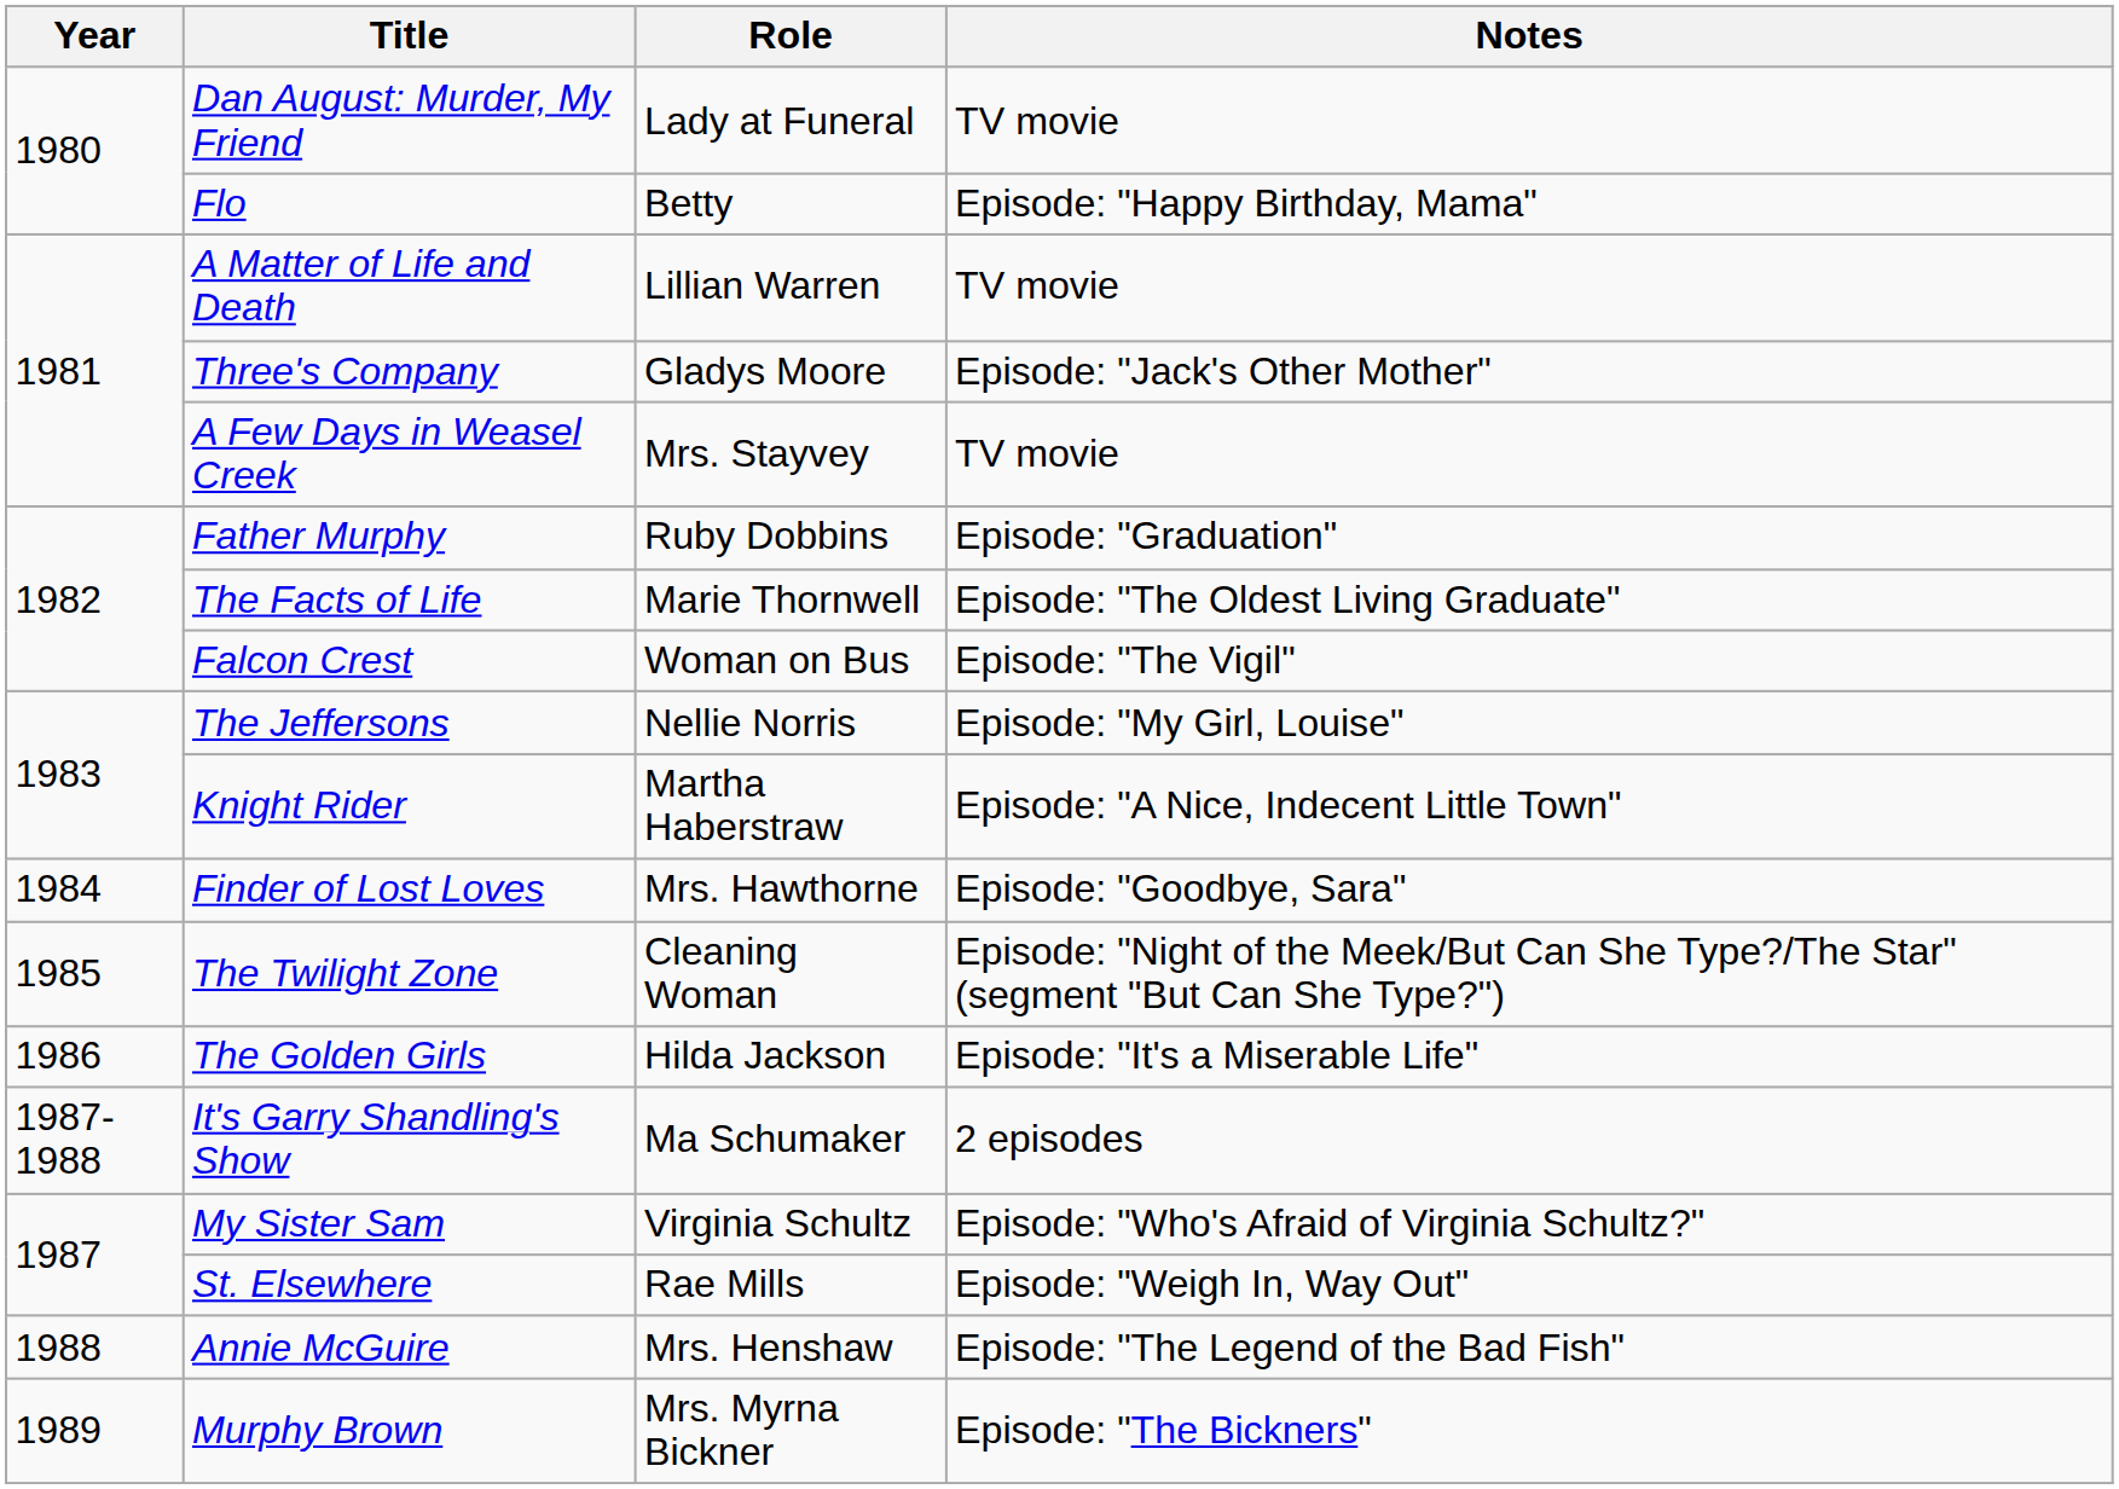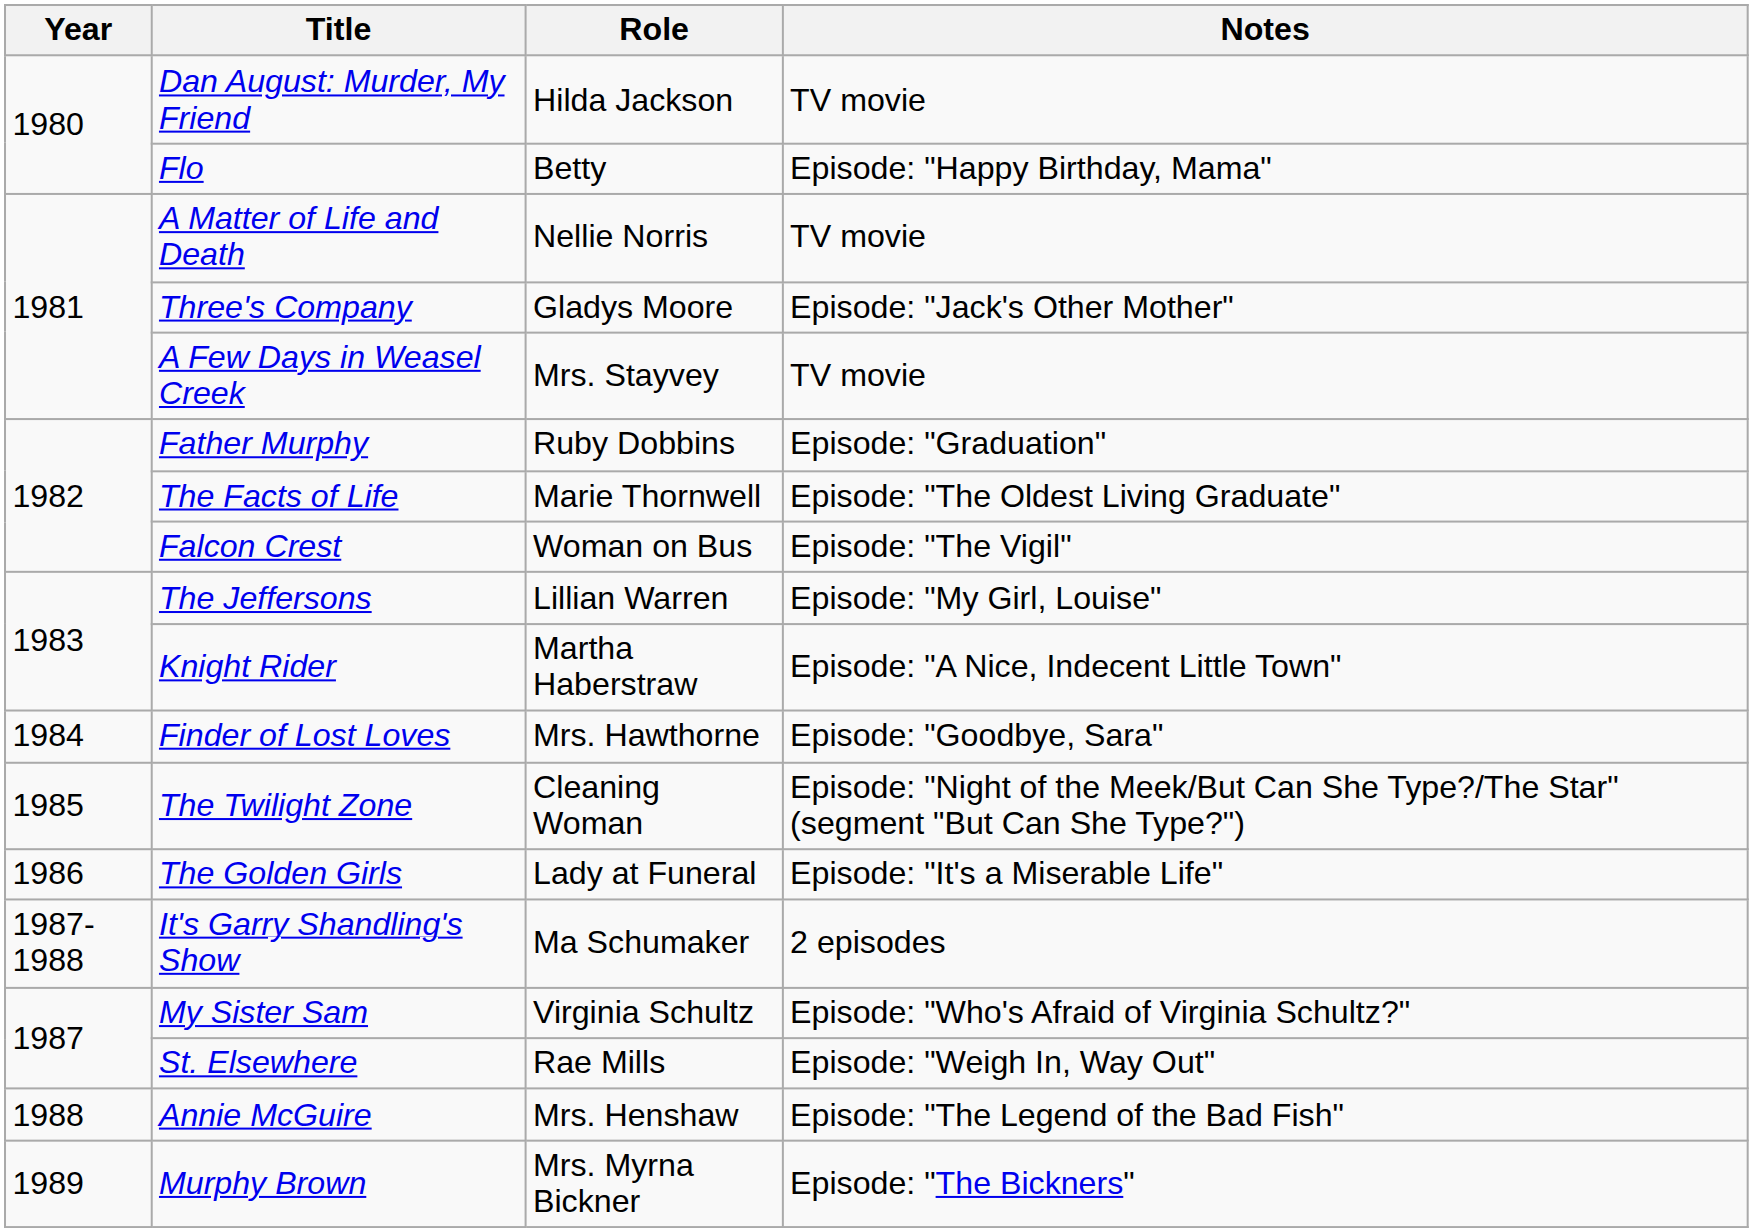 <table class="wikitable">
 <tr>
 <th>Year</th>
 <th>Title</th>
 <th>Role</th>
 <th>Notes</th>
 </tr>
 <tr>
 <td rowspan="2">1980</td>
 <td><em><a href='#'>Dan August: Murder, My Friend</a></em></td>
-<td>Lady at Funeral</td>
+<td>Hilda Jackson</td>
 <td>TV movie</td>
 </tr>
 <tr>
 <td><em><a href='#'>Flo</a></em></td>
 <td>Betty</td>
 <td>Episode: "Happy Birthday, Mama"</td>
 </tr>
 <tr>
 <td rowspan="3">1981</td>
 <td><em><a href='#'>A Matter of Life and Death</a></em></td>
-<td>Lillian Warren</td>
+<td>Nellie Norris</td>
 <td>TV movie</td>
 </tr>
 <tr>
 <td><em><a href='#'>Three's Company</a></em></td>
 <td>Gladys Moore</td>
 <td>Episode: "Jack's Other Mother"</td>
 </tr>
 <tr>
 <td><em><a href='#'>A Few Days in Weasel Creek</a></em></td>
 <td>Mrs. Stayvey</td>
 <td>TV movie</td>
 </tr>
 <tr>
 <td rowspan="3">1982</td>
 <td><em><a href='#'>Father Murphy</a></em></td>
 <td>Ruby Dobbins</td>
 <td>Episode: "Graduation"</td>
 </tr>
 <tr>
 <td><em><a href='#'>The Facts of Life</a></em></td>
 <td>Marie Thornwell</td>
 <td>Episode: "The Oldest Living Graduate"</td>
 </tr>
 <tr>
 <td><em><a href='#'>Falcon Crest</a></em></td>
 <td>Woman on Bus</td>
 <td>Episode: "The Vigil"</td>
 </tr>
 <tr>
 <td rowspan="2">1983</td>
 <td><em><a href='#'>The Jeffersons</a></em></td>
-<td>Nellie Norris</td>
+<td>Lillian Warren</td>
 <td>Episode: "My Girl, Louise"</td>
 </tr>
 <tr>
 <td><em><a href='#'>Knight Rider</a></em></td>
 <td>Martha Haberstraw</td>
 <td>Episode: "A Nice, Indecent Little Town"</td>
 </tr>
 <tr>
 <td>1984</td>
 <td><em><a href='#'>Finder of Lost Loves</a></em></td>
 <td>Mrs. Hawthorne</td>
 <td>Episode: "Goodbye, Sara"</td>
 </tr>
 <tr>
 <td>1985</td>
 <td><em><a href='#'>The Twilight Zone</a></em></td>
 <td>Cleaning Woman</td>
 <td>Episode: "Night of the Meek/But Can She Type?/The Star" (segment "But Can She Type?")</td>
 </tr>
 <tr>
 <td>1986</td>
 <td><em><a href='#'>The Golden Girls</a></em></td>
-<td>Hilda Jackson</td>
+<td>Lady at Funeral</td>
 <td>Episode: "It's a Miserable Life"</td>
 </tr>
 <tr>
 <td>1987-1988</td>
 <td><em><a href='#'>It's Garry Shandling's Show</a></em></td>
 <td>Ma Schumaker</td>
 <td>2 episodes</td>
 </tr>
 <tr>
 <td rowspan="2">1987</td>
 <td><em><a href='#'>My Sister Sam</a></em></td>
 <td>Virginia Schultz</td>
 <td>Episode: "Who's Afraid of Virginia Schultz?"</td>
 </tr>
 <tr>
 <td><em><a href='#'>St. Elsewhere</a></em></td>
 <td>Rae Mills</td>
 <td>Episode: "Weigh In, Way Out"</td>
 </tr>
 <tr>
 <td>1988</td>
 <td><em><a href='#'>Annie McGuire</a></em></td>
 <td>Mrs. Henshaw</td>
 <td>Episode: "The Legend of the Bad Fish"</td>
 </tr>
 <tr>
 <td>1989</td>
 <td><em><a href='#'>Murphy Brown</a></em></td>
 <td>Mrs. Myrna Bickner</td>
 <td>Episode: "<a href='#'>The Bickners</a>"</td>
 </tr>
 </table>
